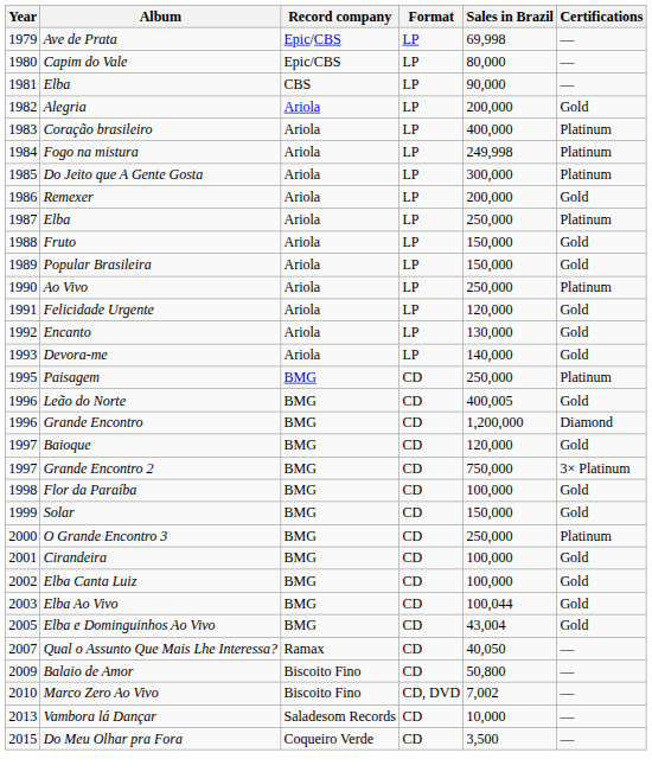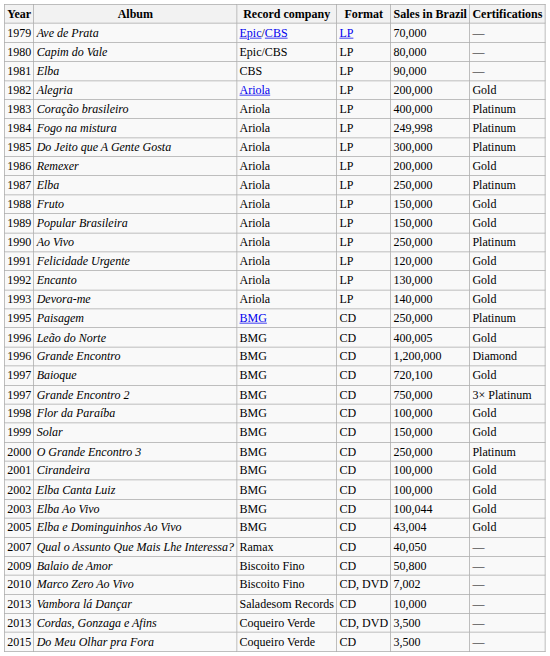 <table class="wikitable" border="1" style=text-align:center;>
 <tr>
 <th>Year</th>
 <th>Album</th>
 <th>Record company</th>
 <th>Format</th>
 <th>Sales in Brazil</th>
 <th>Certifications</th>
 </tr>
 <tr>
 <td>1979</td>
 <td align=left><em>Ave de Prata</em></td>
 <td align=left><a href='#'>Epic</a>/<a href='#'>CBS</a></td>
 <td align=left><a href='#'>LP</a></td>
-<td align=left>69,998</td>
+<td align=left>70,000</td>
 <td align=left>—</td>
 </tr>
 <tr>
 <td>1980</td>
 <td align=left><em>Capim do Vale</em></td>
 <td align=left>Epic/CBS</td>
 <td align=left>LP</td>
 <td align=left>80,000</td>
 <td align=left>—</td>
 </tr>
 <tr>
 <td>1981</td>
 <td align=left><em>Elba</em></td>
 <td align=left>CBS</td>
 <td align=left>LP</td>
 <td align=left>90,000</td>
 <td align=left>—</td>
 </tr>
 <tr>
 <td>1982</td>
 <td align=left><em>Alegria</em></td>
 <td align=left><a href='#'>Ariola</a></td>
 <td align=left>LP</td>
 <td align=left>200,000</td>
 <td align=left>Gold</td>
 </tr>
 <tr>
 <td>1983</td>
 <td align=left><em>Coração brasileiro</em></td>
 <td align=left>Ariola</td>
 <td align=left>LP</td>
 <td align=left>400,000</td>
 <td align=left>Platinum</td>
 </tr>
 <tr>
 <td>1984</td>
 <td align=left><em>Fogo na mistura</em></td>
 <td align=left>Ariola</td>
 <td align=left>LP</td>
 <td align=left>249,998</td>
 <td align=left>Platinum</td>
 </tr>
 <tr>
 <td>1985</td>
 <td align=left><em>Do Jeito que A Gente Gosta</em></td>
 <td align=left>Ariola</td>
 <td align=left>LP</td>
 <td align=left>300,000</td>
 <td align=left>Platinum</td>
 </tr>
 <tr>
 <td>1986</td>
 <td align=left><em>Remexer</em></td>
 <td align=left>Ariola</td>
 <td align=left>LP</td>
 <td align=left>200,000</td>
 <td align=left>Gold</td>
 </tr>
 <tr>
 <td>1987</td>
 <td align=left><em>Elba</em></td>
 <td align=left>Ariola</td>
 <td align=left>LP</td>
 <td align=left>250,000</td>
 <td align=left>Platinum</td>
 </tr>
 <tr>
 <td>1988</td>
 <td align=left><em>Fruto</em></td>
 <td align=left>Ariola</td>
 <td align=left>LP</td>
 <td align=left>150,000</td>
 <td align=left>Gold</td>
 </tr>
 <tr>
 <td>1989</td>
 <td align=left><em>Popular Brasileira</em></td>
 <td align=left>Ariola</td>
 <td align=left>LP</td>
 <td align=left>150,000</td>
 <td align=left>Gold</td>
 </tr>
 <tr>
 <td>1990</td>
 <td align=left><em>Ao Vivo</em></td>
 <td align=left>Ariola</td>
 <td align=left>LP</td>
 <td align=left>250,000</td>
 <td align=left>Platinum</td>
 </tr>
 <tr>
 <td>1991</td>
 <td align=left><em>Felicidade Urgente</em></td>
 <td align=left>Ariola</td>
 <td align=left>LP</td>
 <td align=left>120,000</td>
 <td align=left>Gold</td>
 </tr>
 <tr>
 <td>1992</td>
 <td align=left><em>Encanto</em></td>
 <td align=left>Ariola</td>
 <td align=left>LP</td>
 <td align=left>130,000</td>
 <td align=left>Gold</td>
 </tr>
 <tr>
 <td>1993</td>
 <td align=left><em>Devora-me</em></td>
 <td align=left>Ariola</td>
 <td align=left>LP</td>
 <td align=left>140,000</td>
 <td align=left>Gold</td>
 </tr>
 <tr>
 <td>1995</td>
 <td align=left><em>Paisagem</em></td>
 <td align=left><a href='#'>BMG</a></td>
 <td align=left>CD</td>
 <td align=left>250,000</td>
 <td align=left>Platinum</td>
 </tr>
 <tr>
 <td>1996</td>
 <td align=left><em>Leão do Norte</em></td>
 <td align=left>BMG</td>
 <td align=left>CD</td>
 <td align=left>400,005</td>
 <td align=left>Gold</td>
 </tr>
 <tr>
 <td>1996</td>
 <td align=left><em>Grande Encontro</em></td>
 <td align=left>BMG</td>
 <td align=left>CD</td>
 <td align=left>1,200,000</td>
 <td align=left>Diamond</td>
 </tr>
 <tr>
 <td>1997</td>
 <td align=left><em>Baioque</em></td>
 <td align=left>BMG</td>
 <td align=left>CD</td>
-<td align=left>120,000</td>
+<td align=left>720,100</td>
 <td align=left>Gold</td>
 </tr>
 <tr>
 <td>1997</td>
 <td align=left><em>Grande Encontro 2</em></td>
 <td align=left>BMG</td>
 <td align=left>CD</td>
 <td align=left>750,000</td>
 <td align=left>3× Platinum</td>
 </tr>
 <tr>
 <td>1998</td>
 <td align=left><em>Flor da Paraíba</em></td>
 <td align=left>BMG</td>
 <td align=left>CD</td>
 <td align=left>100,000</td>
 <td align=left>Gold</td>
 </tr>
 <tr>
 <td>1999</td>
 <td align=left><em>Solar</em></td>
 <td align=left>BMG</td>
 <td align=left>CD</td>
 <td align=left>150,000</td>
 <td align=left>Gold</td>
 </tr>
 <tr>
 <td>2000</td>
 <td align=left><em>O Grande Encontro 3</em></td>
 <td align=left>BMG</td>
 <td align=left>CD</td>
 <td align=left>250,000</td>
 <td align=left>Platinum</td>
 </tr>
 <tr>
 <td>2001</td>
 <td align=left><em>Cirandeira</em></td>
 <td align=left>BMG</td>
 <td align=left>CD</td>
 <td align=left>100,000</td>
 <td align=left>Gold</td>
 </tr>
 <tr>
 <td>2002</td>
 <td align=left><em>Elba Canta Luiz</em></td>
 <td align=left>BMG</td>
 <td align=left>CD</td>
 <td align=left>100,000</td>
 <td align=left>Gold</td>
 </tr>
 <tr>
 <td>2003</td>
 <td align=left><em>Elba Ao Vivo</em></td>
 <td align=left>BMG</td>
 <td align=left>CD</td>
 <td align=left>100,044</td>
 <td align=left>Gold</td>
 </tr>
 <tr>
 <td>2005</td>
 <td align=left><em>Elba e Dominguinhos Ao Vivo</em></td>
 <td align=left>BMG</td>
 <td align=left>CD</td>
 <td align=left>43,004</td>
 <td align=left>Gold</td>
 </tr>
 <tr>
 <td>2007</td>
 <td align=left><em>Qual o Assunto Que Mais Lhe Interessa?</em></td>
 <td align=left>Ramax</td>
 <td align=left>CD</td>
 <td align=left>40,050</td>
 <td align=left>—</td>
 </tr>
 <tr>
 <td>2009</td>
 <td align=left><em>Balaio de Amor</em></td>
 <td align=left>Biscoito Fino</td>
 <td align=left>CD</td>
 <td align=left>50,800</td>
 <td align=left>—</td>
 </tr>
 <tr>
 <td>2010</td>
 <td align=left><em>Marco Zero Ao Vivo</em></td>
 <td align=left>Biscoito Fino</td>
 <td align=left>CD, DVD</td>
 <td align=left>7,002</td>
 <td align=left>—</td>
 </tr>
 <tr>
 <td>2013</td>
 <td align=left><em>Vambora lá Dançar</em></td>
 <td align=left>Saladesom Records</td>
 <td align=left>CD</td>
 <td align=left>10,000</td>
 <td align=left>—</td>
 </tr>
 <tr>
+<td>2013</td>
+<td align=left><em>Cordas, Gonzaga e Afins</em></td>
+<td align=left>Coqueiro Verde</td>
+<td align=left>CD, DVD</td>
+<td align=left>3,500</td>
+<td align=left>—</td>
+</tr>
+<tr>
 <td>2015</td>
 <td align=left><em>Do Meu Olhar pra Fora</em></td>
 <td align=left>Coqueiro Verde</td>
 <td align=left>CD</td>
 <td align=left>3,500</td>
 <td align=left>—</td>
 </tr>
 </table>
